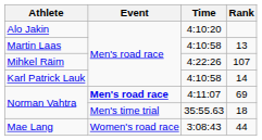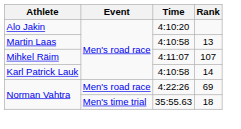 <table class="wikitable" style="font-size:90%">
 <tr>
 <th>Athlete</th>
 <th>Event</th>
 <th>Time</th>
 <th>Rank</th>
 </tr>
 <tr align=center>
 <td align=left><a href='#'>Alo Jakin</a></td>
 <td align=left rowspan=4><a href='#'>Men's road race</a></td>
 <td>4:10:20</td>
 <td></td>
 </tr>
 <tr align=center>
 <td align=left><a href='#'>Martin Laas</a></td>
 <td>4:10:58</td>
 <td>13</td>
 </tr>
 <tr align=center>
 <td align=left><a href='#'>Mihkel Räim</a></td>
-<td>4:22:26</td>
+<td>4:11:07</td>
 <td>107</td>
 </tr>
 <tr align=center>
 <td align=left><a href='#'>Karl Patrick Lauk</a></td>
 <td>4:10:58</td>
 <td>14</td>
 </tr>
 <tr align=center>
 <td rowspan=2 align=left><a href='#'>Norman Vahtra</a></td>
-<td align=left><strong><a href='#'>Men's road race</a></strong></td>
-<td>4:11:07</td>
+<td align=left><a href='#'>Men's road race</a></td>
+<td>4:22:26</td>
 <td>69</td>
 </tr>
 <tr align=center>
 <td align=left><a href='#'>Men's time trial</a></td>
 <td>35:55.63</td>
 <td>18</td>
 </tr>
-<tr align=center>
-<td align=left><a href='#'>Mae Lang</a></td>
-<td align=left><a href='#'>Women's road race</a></td>
-<td>3:08:43</td>
-<td>44</td>
-</tr>
 </table>
